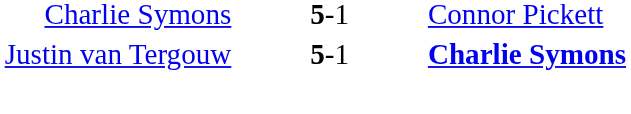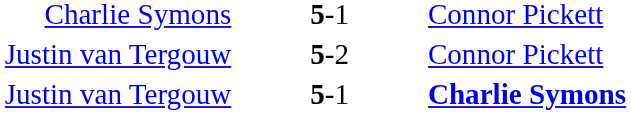 <table style="text-align:center">
 <tr>
 <th width=223></th>
 <th width=100></th>
 <th width=223></th>
 </tr>
 <tr>
 <td align=right><a href='#'>Charlie Symons</a> </td>
 <td><strong>5</strong>-1</td>
 <td align=left> <a href='#'>Connor Pickett</a></td>
 </tr>
 <tr>
 <td align=right><a href='#'>Justin van Tergouw</a> </td>
+<td><strong>5</strong>-2</td>
+<td align=left> <a href='#'>Connor Pickett</a></td>
+</tr>
+<tr>
+<td align=right><a href='#'>Justin van Tergouw</a> </td>
 <td><strong>5</strong>-1</td>
 <td align=left><strong> <a href='#'>Charlie Symons</a></strong></td>
 </tr>
 </table>
